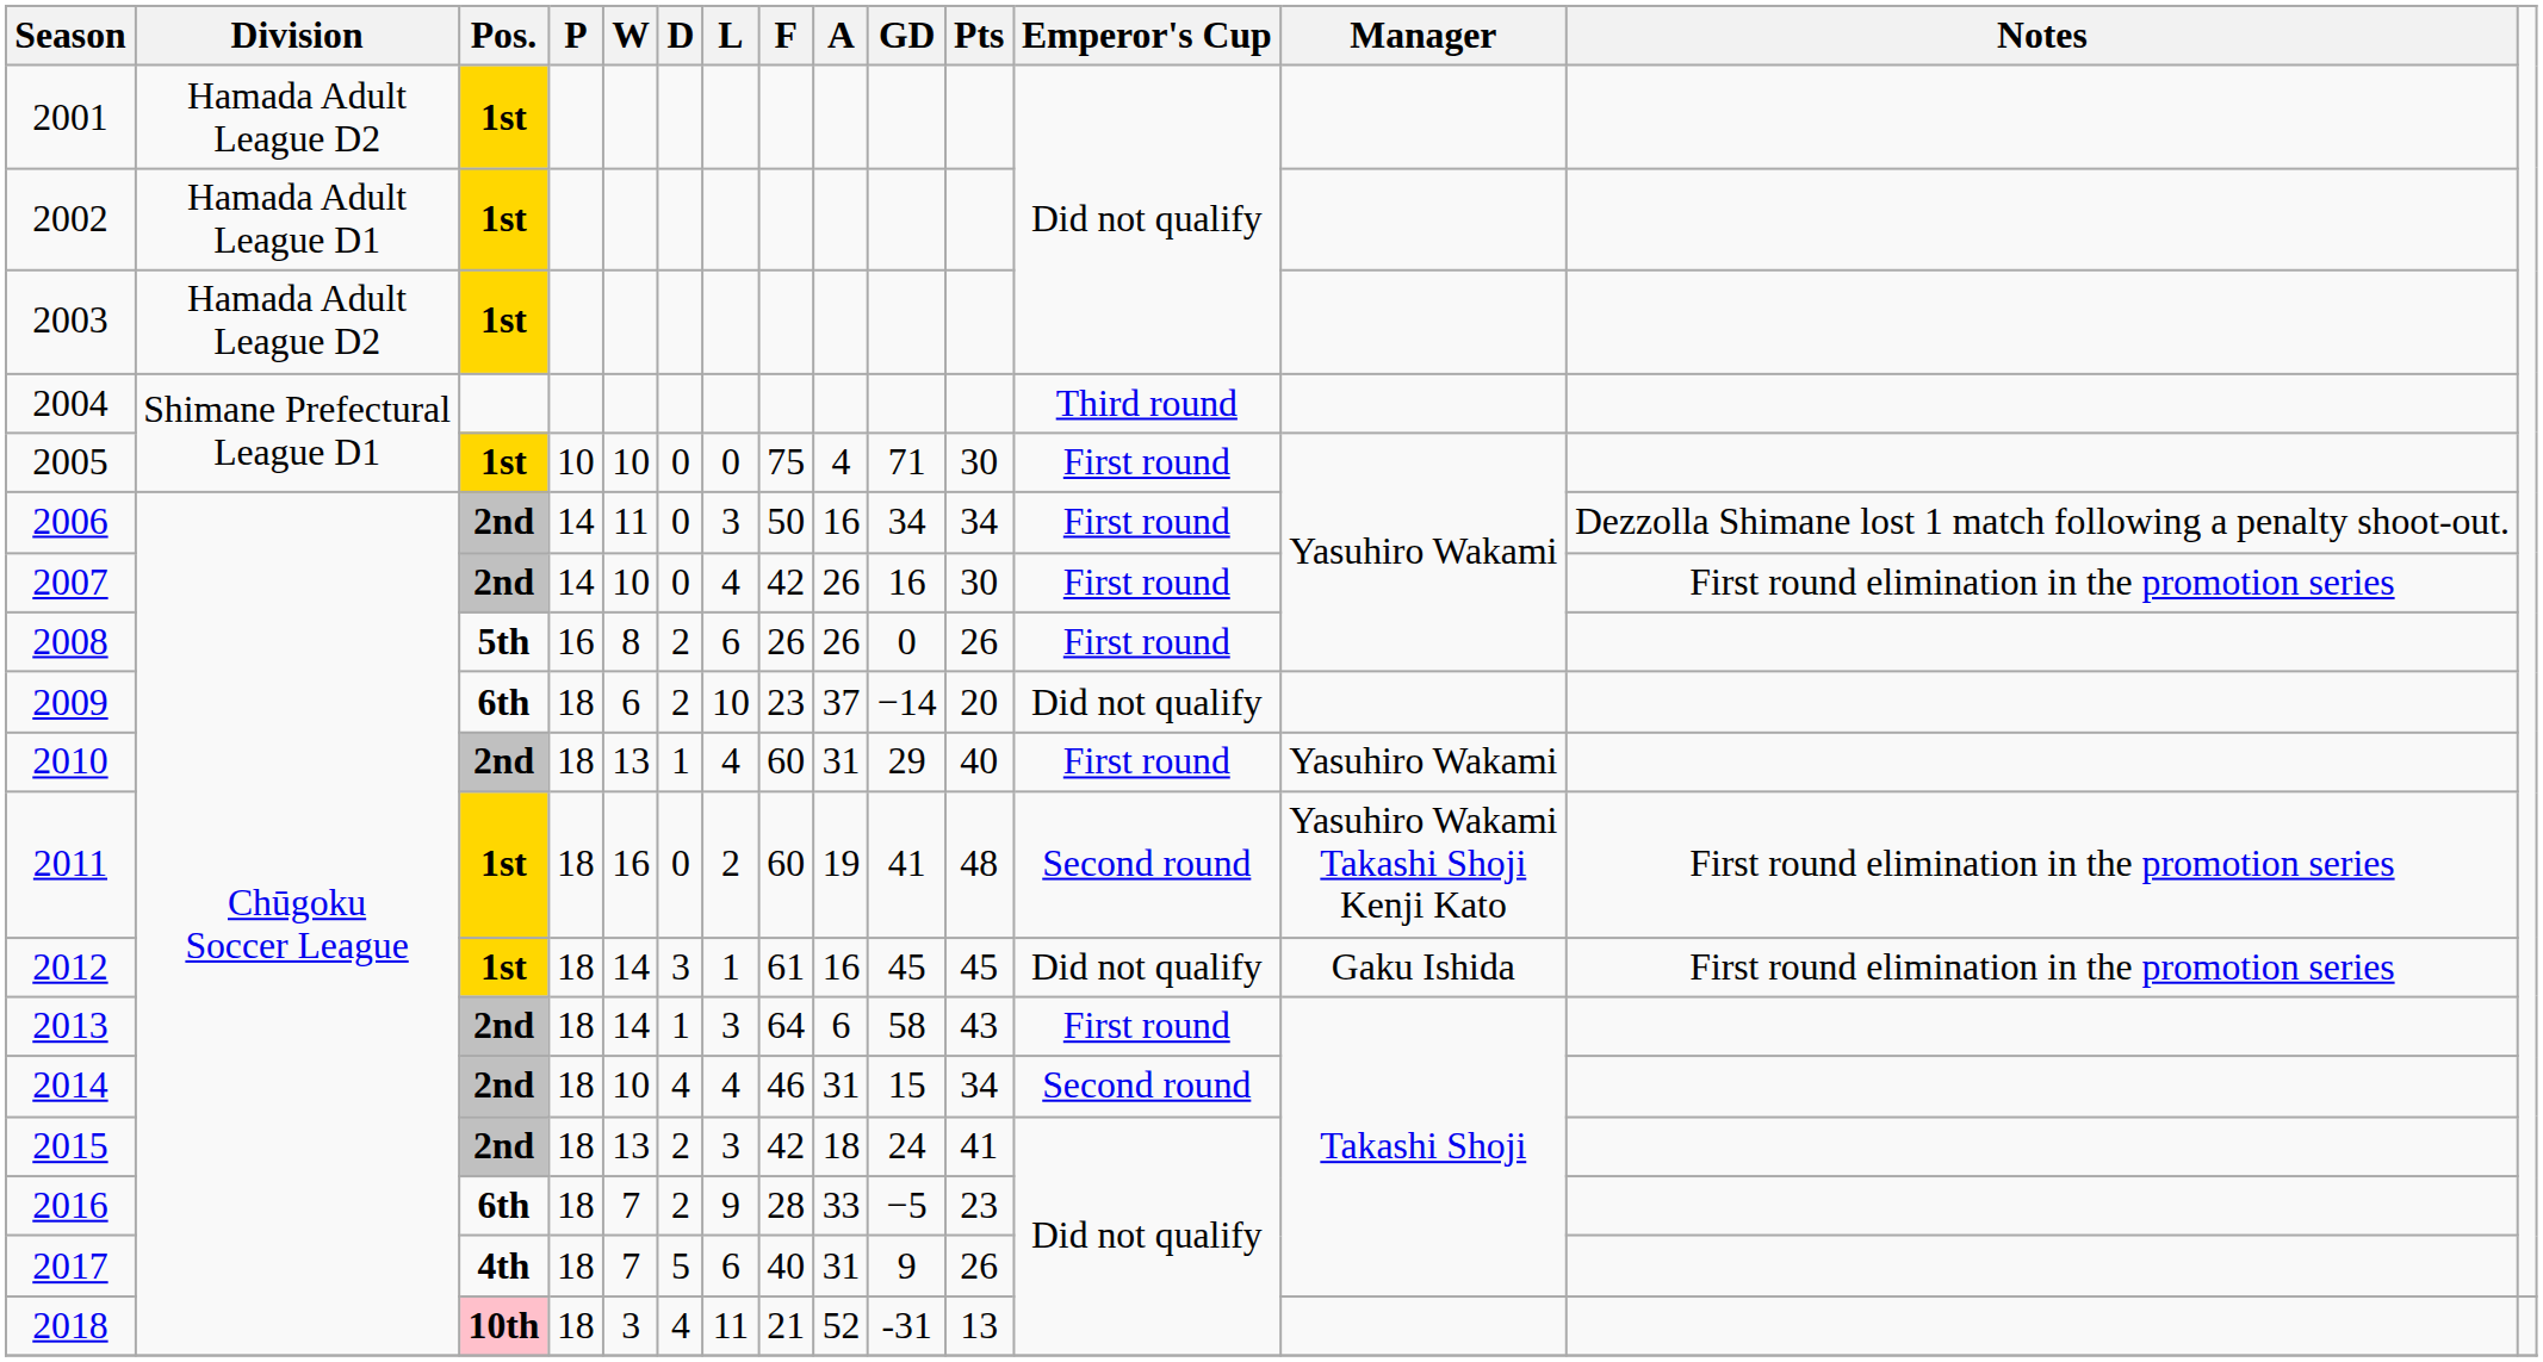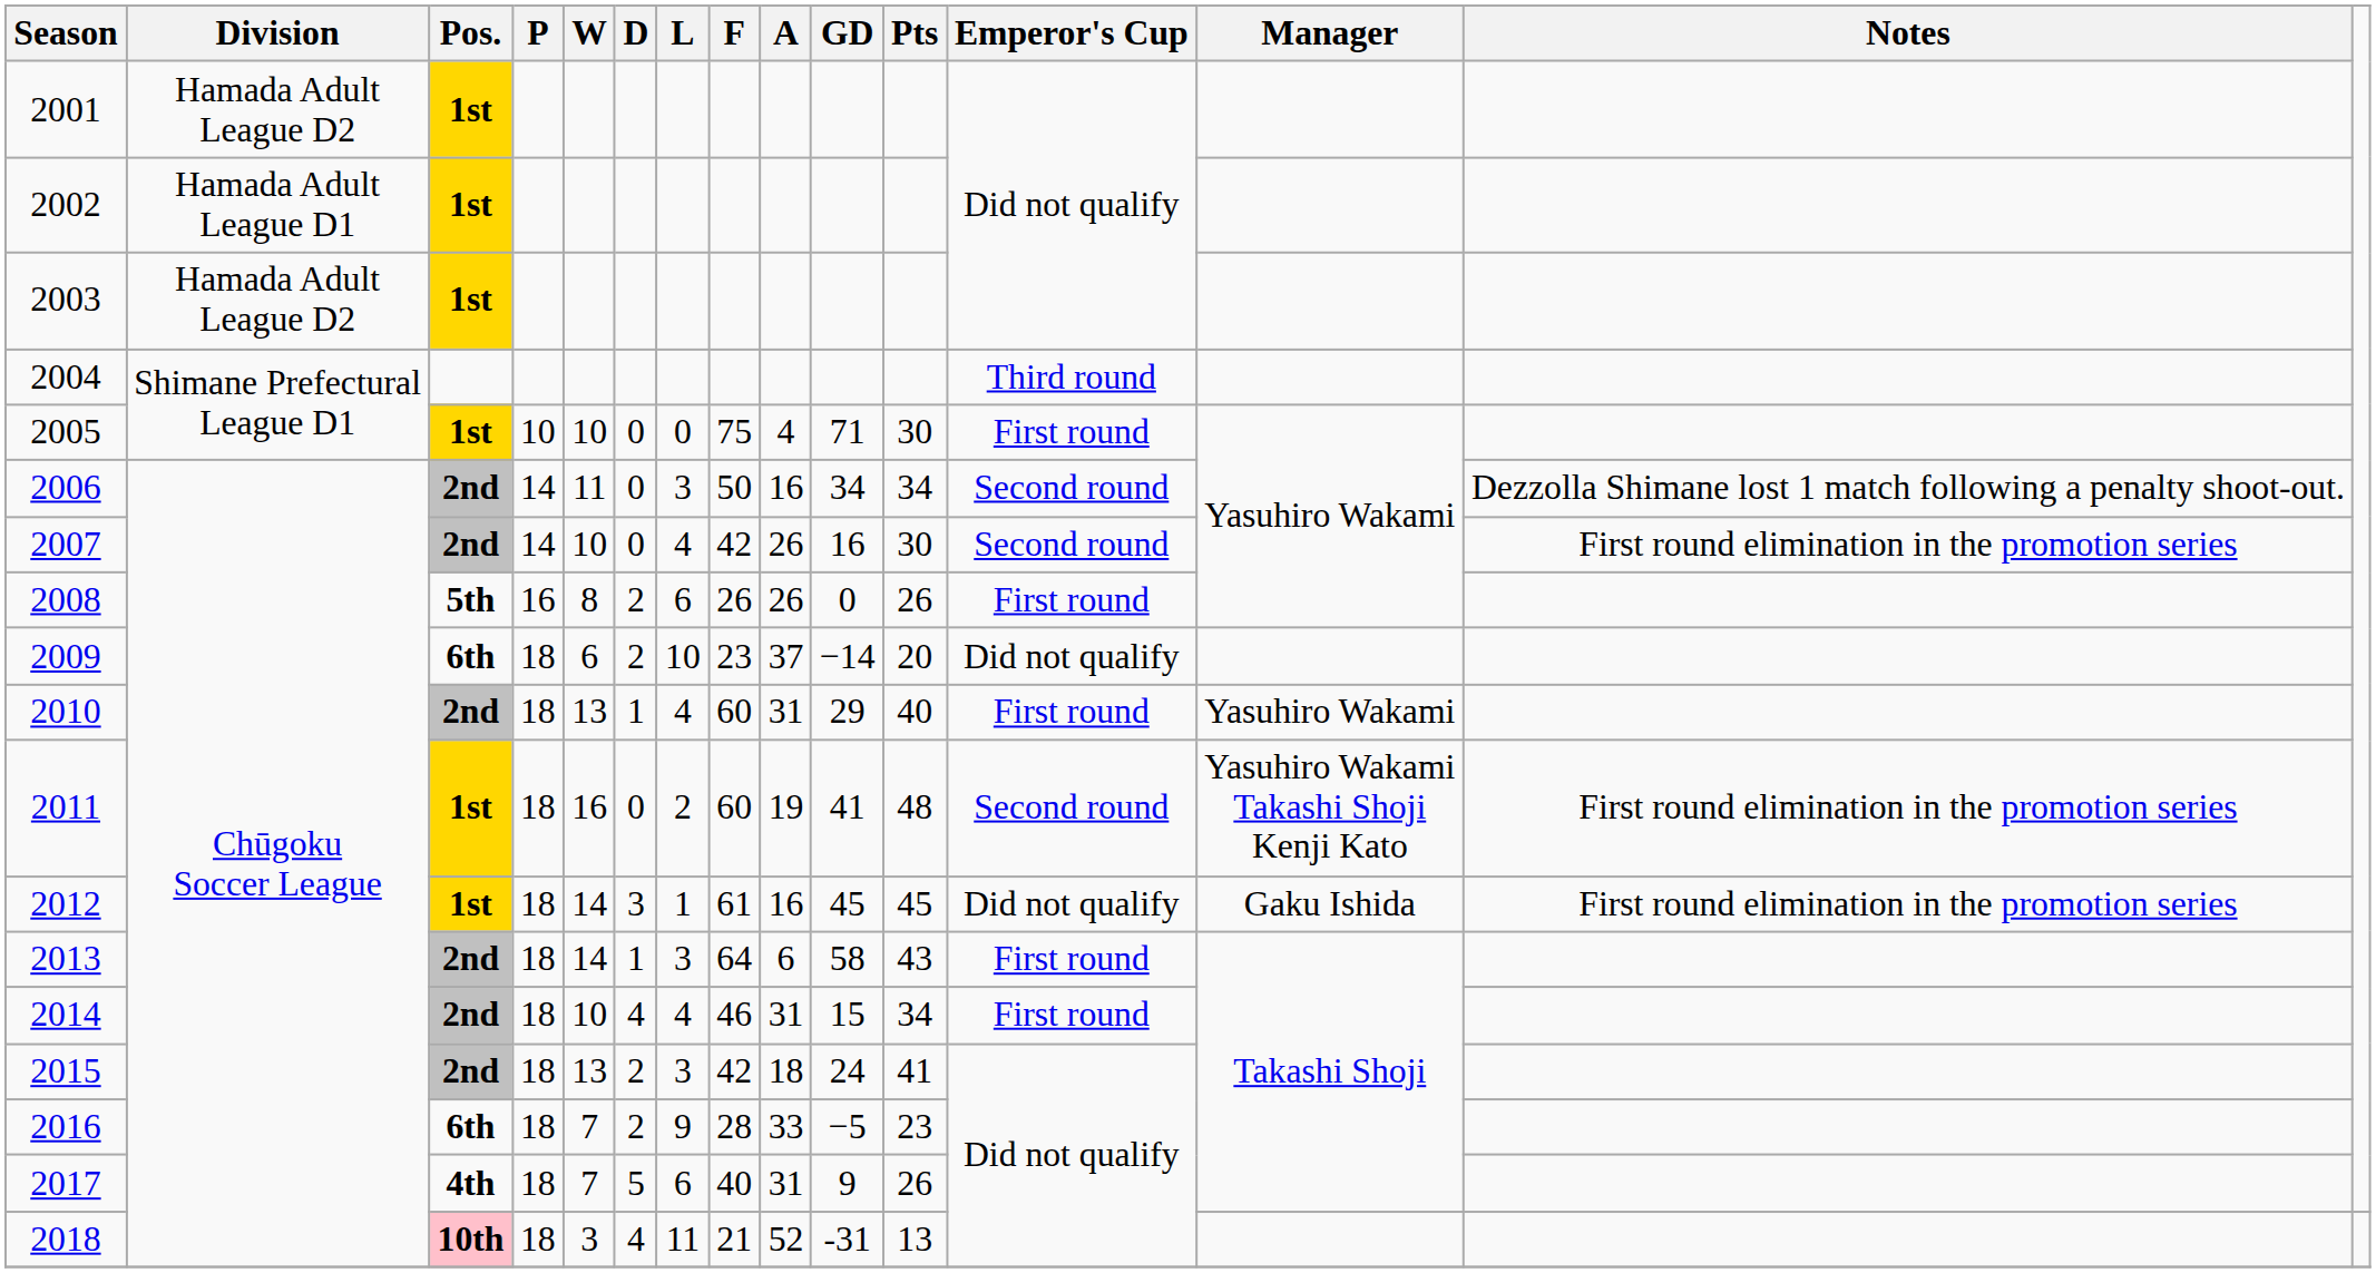 <table class="wikitable" style="text-align: center">
 <tr>
 <th>Season</th>
 <th>Division</th>
 <th>Pos.</th>
 <th>P</th>
 <th>W</th>
 <th>D</th>
 <th>L</th>
 <th>F</th>
 <th>A</th>
 <th>GD</th>
 <th>Pts</th>
 <th>Emperor's Cup</th>
 <th>Manager</th>
 <th>Notes</th>
 </tr>
 <tr>
 <td>2001</td>
 <td>Hamada Adult<br>League D2</td>
 <td bgcolor="gold"><strong>1st</strong></td>
 <td></td>
 <td></td>
 <td></td>
 <td></td>
 <td></td>
 <td></td>
 <td></td>
 <td></td>
 <td rowspan="3">Did not qualify</td>
 <td></td>
 <td></td>
 </tr>
 <tr>
 <td>2002</td>
 <td>Hamada Adult<br>League D1</td>
 <td bgcolor="gold"><strong>1st</strong></td>
 <td></td>
 <td></td>
 <td></td>
 <td></td>
 <td></td>
 <td></td>
 <td></td>
 <td></td>
 <td></td>
 <td></td>
 </tr>
 <tr>
 <td>2003</td>
 <td>Hamada Adult<br>League D2</td>
 <td bgcolor="gold"><strong>1st</strong></td>
 <td></td>
 <td></td>
 <td></td>
 <td></td>
 <td></td>
 <td></td>
 <td></td>
 <td></td>
 <td></td>
 <td></td>
 </tr>
 <tr>
 <td>2004</td>
 <td rowspan="2">Shimane Prefectural<br>League D1</td>
 <td></td>
 <td></td>
 <td></td>
 <td></td>
 <td></td>
 <td></td>
 <td></td>
 <td></td>
 <td></td>
 <td><a href='#'>Third round</a></td>
 <td></td>
 <td></td>
 </tr>
 <tr>
 <td>2005</td>
 <td bgcolor="gold"><strong>1st</strong></td>
 <td>10</td>
 <td>10</td>
 <td>0</td>
 <td>0</td>
 <td>75</td>
 <td>4</td>
 <td>71</td>
 <td>30</td>
 <td><a href='#'>First round</a></td>
 <td rowspan="4">Yasuhiro Wakami</td>
 <td></td>
 </tr>
 <tr>
 <td><a href='#'>2006</a></td>
 <td rowspan="13"><a href='#'>Chūgoku<br>Soccer League</a></td>
 <td bgcolor="silver"><strong>2nd</strong></td>
 <td>14</td>
 <td>11</td>
 <td>0</td>
 <td>3</td>
 <td>50</td>
 <td>16</td>
 <td>34</td>
 <td>34</td>
-<td><a href='#'>First round</a></td>
+<td><a href='#'>Second round</a></td>
 <td>Dezzolla Shimane lost 1 match following a penalty shoot-out.</td>
 </tr>
 <tr>
 <td><a href='#'>2007</a></td>
 <td bgcolor="silver"><strong>2nd</strong></td>
 <td>14</td>
 <td>10</td>
 <td>0</td>
 <td>4</td>
 <td>42</td>
 <td>26</td>
 <td>16</td>
 <td>30</td>
-<td><a href='#'>First round</a></td>
+<td><a href='#'>Second round</a></td>
 <td>First round elimination in the <a href='#'>promotion series</a></td>
 </tr>
 <tr>
 <td><a href='#'>2008</a></td>
 <td><strong>5th</strong></td>
 <td>16</td>
 <td>8</td>
 <td>2</td>
 <td>6</td>
 <td>26</td>
 <td>26</td>
 <td>0</td>
 <td>26</td>
 <td><a href='#'>First round</a></td>
 <td></td>
 </tr>
 <tr>
 <td><a href='#'>2009</a></td>
 <td><strong>6th</strong></td>
 <td>18</td>
 <td>6</td>
 <td>2</td>
 <td>10</td>
 <td>23</td>
 <td>37</td>
 <td>−14</td>
 <td>20</td>
 <td>Did not qualify</td>
 <td></td>
 <td></td>
 </tr>
 <tr>
 <td><a href='#'>2010</a></td>
 <td bgcolor="silver"><strong>2nd</strong></td>
 <td>18</td>
 <td>13</td>
 <td>1</td>
 <td>4</td>
 <td>60</td>
 <td>31</td>
 <td>29</td>
 <td>40</td>
 <td><a href='#'>First round</a></td>
 <td>Yasuhiro Wakami</td>
 <td></td>
 </tr>
 <tr>
 <td><a href='#'>2011</a></td>
 <td bgcolor="gold"><strong>1st</strong></td>
 <td>18</td>
 <td>16</td>
 <td>0</td>
 <td>2</td>
 <td>60</td>
 <td>19</td>
 <td>41</td>
 <td>48</td>
 <td><a href='#'>Second round</a></td>
 <td>Yasuhiro Wakami<br><a href='#'>Takashi Shoji</a><br>Kenji Kato</td>
 <td>First round elimination in the <a href='#'>promotion series</a></td>
 </tr>
 <tr>
 <td><a href='#'>2012</a></td>
 <td bgcolor="gold"><strong>1st</strong></td>
 <td>18</td>
 <td>14</td>
 <td>3</td>
 <td>1</td>
 <td>61</td>
 <td>16</td>
 <td>45</td>
 <td>45</td>
 <td>Did not qualify</td>
 <td>Gaku Ishida</td>
 <td>First round elimination in the <a href='#'>promotion series</a></td>
 </tr>
 <tr>
 <td><a href='#'>2013</a></td>
 <td bgcolor="silver"><strong>2nd</strong></td>
 <td>18</td>
 <td>14</td>
 <td>1</td>
 <td>3</td>
 <td>64</td>
 <td>6</td>
 <td>58</td>
 <td>43</td>
 <td><a href='#'>First round</a></td>
 <td rowspan="5"><a href='#'>Takashi Shoji</a></td>
 <td></td>
 </tr>
 <tr>
 <td><a href='#'>2014</a></td>
 <td bgcolor="silver"><strong>2nd</strong></td>
 <td>18</td>
 <td>10</td>
 <td>4</td>
 <td>4</td>
 <td>46</td>
 <td>31</td>
 <td>15</td>
 <td>34</td>
-<td><a href='#'>Second round</a></td>
+<td><a href='#'>First round</a></td>
 <td></td>
 </tr>
 <tr>
 <td><a href='#'>2015</a></td>
 <td bgcolor="silver"><strong>2nd</strong></td>
 <td>18</td>
 <td>13</td>
 <td>2</td>
 <td>3</td>
 <td>42</td>
 <td>18</td>
 <td>24</td>
 <td>41</td>
 <td rowspan="4">Did not qualify</td>
 <td></td>
 </tr>
 <tr>
 <td><a href='#'>2016</a></td>
 <td><strong>6th</strong></td>
 <td>18</td>
 <td>7</td>
 <td>2</td>
 <td>9</td>
 <td>28</td>
 <td>33</td>
 <td>−5</td>
 <td>23</td>
 <td></td>
 </tr>
 <tr>
 <td><a href='#'>2017</a></td>
 <td><strong>4th</strong></td>
 <td>18</td>
 <td>7</td>
 <td>5</td>
 <td>6</td>
 <td>40</td>
 <td>31</td>
 <td>9</td>
 <td>26</td>
 <td></td>
 </tr>
 <tr>
 <td><a href='#'>2018</a></td>
 <td bgcolor=pink><strong>10th</strong></td>
 <td>18</td>
 <td>3</td>
 <td>4</td>
 <td>11</td>
 <td>21</td>
 <td>52</td>
 <td>-31</td>
 <td>13</td>
 <td></td>
 <td></td>
 <td></td>
 </tr>
 <tr>
 </tr>
 </table>
